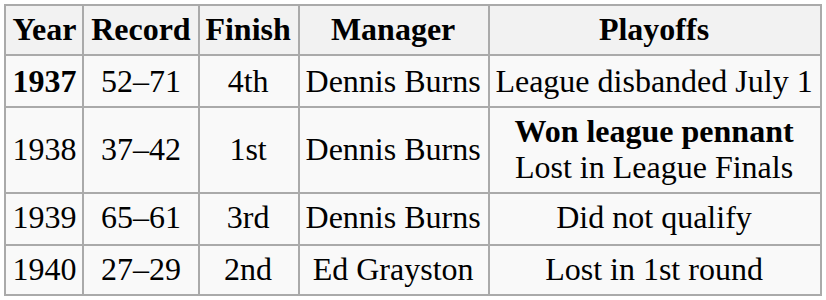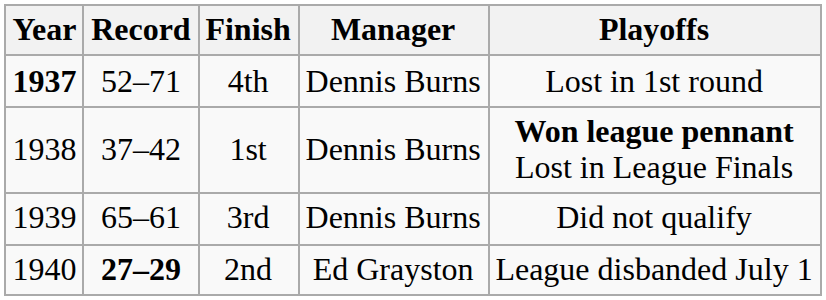 <table class="wikitable">
 <tr style="background: #F2F2F2;">
 <th>Year</th>
 <th>Record</th>
 <th>Finish</th>
 <th>Manager</th>
 <th>Playoffs</th>
 </tr>
 <tr align=center>
 <td><strong>1937</strong></td>
 <td>52–71</td>
 <td>4th</td>
 <td>Dennis Burns</td>
-<td>League disbanded July 1</td>
+<td>Lost in 1st round</td>
 </tr>
 <tr align=center>
 <td>1938</td>
 <td>37–42</td>
 <td>1st</td>
 <td>Dennis Burns</td>
 <td><strong>Won league pennant</strong><br>Lost in League Finals</td>
 </tr>
 <tr align=center>
 <td>1939</td>
 <td>65–61</td>
 <td>3rd</td>
 <td>Dennis Burns</td>
 <td>Did not qualify</td>
 </tr>
 <tr align=center>
 <td>1940</td>
-<td>27–29</td>
+<td><strong>27–29</strong></td>
 <td>2nd</td>
 <td>Ed Grayston</td>
-<td>Lost in 1st round</td>
+<td>League disbanded July 1</td>
 </tr>
 <tr align=center>
 </tr>
 </table>
